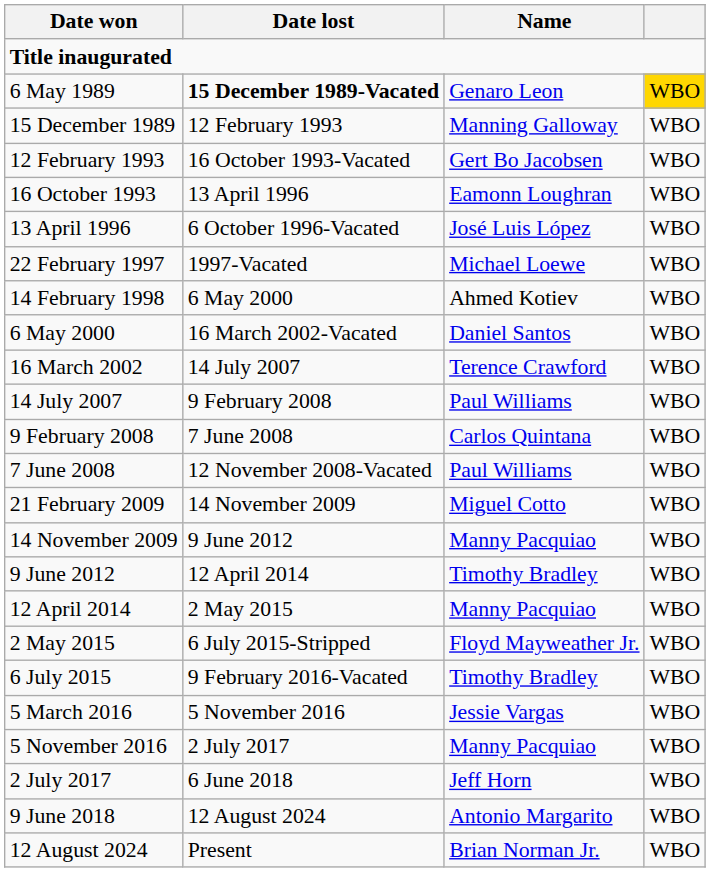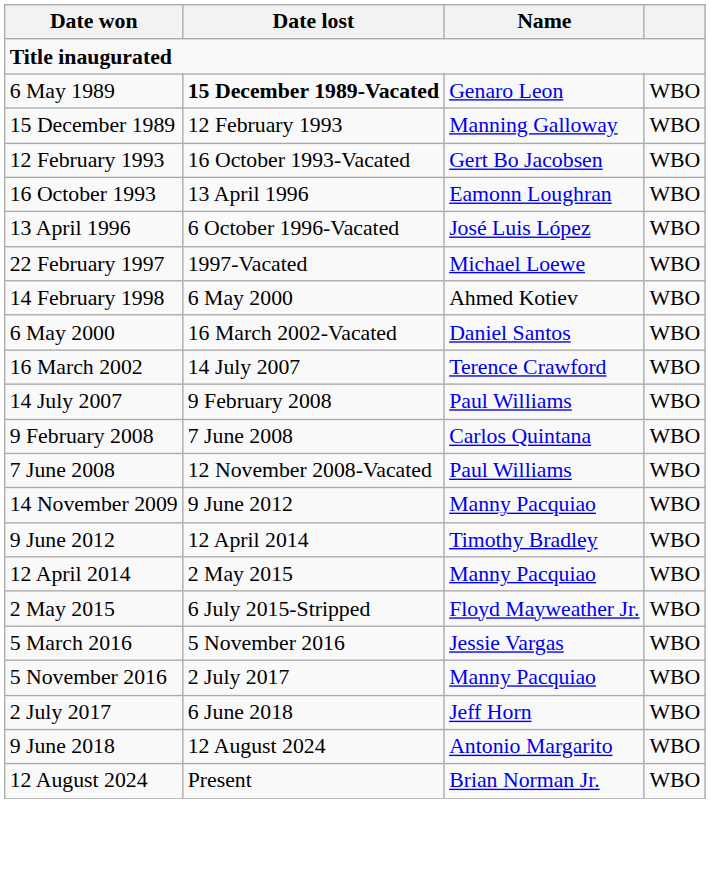 <table class="wikitable">
 <tr>
 <th>Date won</th>
 <th>Date lost</th>
 <th>Name</th>
 <th></th>
 </tr>
 <tr>
 <td colspan=4><strong>Title inaugurated</strong></td>
 </tr>
 <tr>
 <td>6 May 1989</td>
 <td><strong>15 December 1989-Vacated</strong></td>
 <td> <a href='#'>Genaro Leon</a></td>
-<td style="background: gold;">WBO</td>
+<td>WBO</td>
 </tr>
 <tr>
 <td>15 December 1989</td>
 <td>12 February 1993</td>
 <td> <a href='#'>Manning Galloway</a></td>
 <td>WBO</td>
 </tr>
 <tr>
 <td>12 February 1993</td>
 <td>16 October 1993-Vacated</td>
 <td> <a href='#'>Gert Bo Jacobsen</a></td>
 <td>WBO</td>
 </tr>
 <tr>
 <td>16 October 1993</td>
 <td>13 April 1996</td>
 <td> <a href='#'>Eamonn Loughran</a></td>
 <td>WBO</td>
 </tr>
 <tr>
 <td>13 April 1996</td>
 <td>6 October 1996-Vacated</td>
 <td> <a href='#'>José Luis López</a></td>
 <td>WBO</td>
 </tr>
 <tr>
 <td>22 February 1997</td>
 <td>1997-Vacated</td>
 <td> <a href='#'>Michael Loewe</a></td>
 <td>WBO</td>
 </tr>
 <tr>
 <td>14 February 1998</td>
 <td>6 May 2000</td>
 <td> Ahmed Kotiev</td>
 <td>WBO</td>
 </tr>
 <tr>
 <td>6 May 2000</td>
 <td>16 March 2002-Vacated</td>
 <td> <a href='#'>Daniel Santos</a></td>
 <td>WBO</td>
 </tr>
 <tr>
 <td>16 March 2002</td>
 <td>14 July 2007</td>
 <td> <a href='#'>Terence Crawford</a></td>
 <td>WBO</td>
 </tr>
 <tr>
 <td>14 July 2007</td>
 <td>9 February 2008</td>
 <td> <a href='#'>Paul Williams</a></td>
 <td>WBO</td>
 </tr>
 <tr>
 <td>9 February 2008</td>
 <td>7 June 2008</td>
 <td> <a href='#'>Carlos Quintana</a></td>
 <td>WBO</td>
 </tr>
 <tr>
 <td>7 June 2008</td>
 <td>12 November 2008-Vacated</td>
 <td> <a href='#'>Paul Williams</a></td>
 <td>WBO</td>
 </tr>
 <tr>
-<td>21 February 2009</td>
-<td>14 November 2009</td>
-<td> <a href='#'>Miguel Cotto</a></td>
-<td>WBO</td>
-</tr>
-<tr>
 <td>14 November 2009</td>
 <td>9 June 2012</td>
 <td> <a href='#'>Manny Pacquiao</a></td>
 <td>WBO</td>
 </tr>
 <tr>
 <td>9 June 2012</td>
 <td>12 April 2014</td>
 <td> <a href='#'>Timothy Bradley</a></td>
 <td>WBO</td>
 </tr>
 <tr>
 <td>12 April 2014</td>
 <td>2 May 2015</td>
 <td> <a href='#'>Manny Pacquiao</a></td>
 <td>WBO</td>
 </tr>
 <tr>
 <td>2 May 2015</td>
 <td>6 July 2015-Stripped</td>
 <td> <a href='#'>Floyd Mayweather Jr.</a></td>
-<td>WBO</td>
-</tr>
-<tr>
-<td>6 July 2015</td>
-<td>9 February 2016-Vacated</td>
-<td> <a href='#'>Timothy Bradley</a></td>
 <td>WBO</td>
 </tr>
 <tr>
 <td>5 March 2016</td>
 <td>5 November 2016</td>
 <td> <a href='#'>Jessie Vargas</a></td>
 <td>WBO</td>
 </tr>
 <tr>
 <td>5 November 2016</td>
 <td>2 July 2017</td>
 <td> <a href='#'>Manny Pacquiao</a></td>
 <td>WBO</td>
 </tr>
 <tr>
 <td>2 July 2017</td>
 <td>6 June 2018</td>
 <td> <a href='#'>Jeff Horn</a></td>
 <td>WBO</td>
 </tr>
 <tr>
 <td>9 June 2018</td>
 <td>12 August 2024</td>
 <td> <a href='#'>Antonio Margarito</a></td>
 <td>WBO</td>
 </tr>
 <tr>
 <td>12 August 2024</td>
 <td>Present</td>
 <td> <a href='#'>Brian Norman Jr.</a></td>
 <td>WBO</td>
 </tr>
 </table>
